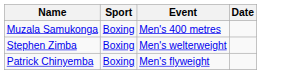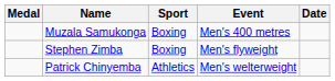 <table class="wikitable sortable" style="font-size: 95%;">
 <tr>
+<th>Medal</th>
 <th>Name</th>
 <th>Sport</th>
 <th>Event</th>
 <th>Date</th>
 </tr>
 <tr>
+<td></td>
 <td><a href='#'>Muzala Samukonga</a></td>
 <td><a href='#'>Boxing</a></td>
 <td><a href='#'>Men's 400 metres</a></td>
 <td></td>
 </tr>
 <tr>
+<td></td>
 <td><a href='#'>Stephen Zimba</a></td>
-<td><a href='#'>Boxing</a></td>
-<td><a href='#'>Men's welterweight</a></td>
-<td></td>
-</tr>
-<tr>
-<td><a href='#'>Patrick Chinyemba</a></td>
 <td><a href='#'>Boxing</a></td>
 <td><a href='#'>Men's flyweight</a></td>
 <td></td>
 </tr>
+<tr>
+<td></td>
+<td><a href='#'>Patrick Chinyemba</a></td>
+<td><a href='#'>Athletics</a></td>
+<td><a href='#'>Men's welterweight</a></td>
+<td></td>
+</tr>
 </table>
